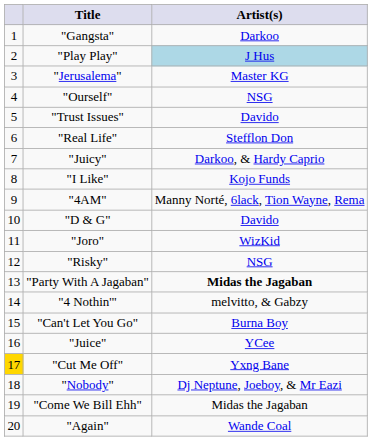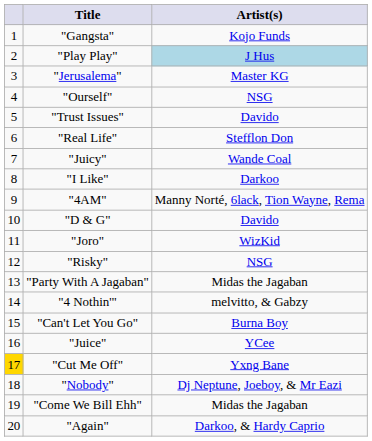 <table class="wikitable sortable" style="text-align: center">
 <tr>
 <th scope="col" style="background:#dde;"></th>
 <th scope="col" style="background:#dde;">Title</th>
 <th scope="col" style="background:#dde;">Artist(s)</th>
 </tr>
 <tr>
 <td scope="row">1</td>
 <td>"Gangsta"</td>
-<td><a href='#'>Darkoo</a></td>
+<td><a href='#'>Kojo Funds</a></td>
 </tr>
 <tr>
 <td scope="row">2</td>
 <td>"Play Play"</td>
 <td style="background: lightblue;"><a href='#'>J Hus</a></td>
 </tr>
 <tr>
 <td scope="row">3</td>
 <td>"<a href='#'>Jerusalema</a>"</td>
 <td><a href='#'>Master KG</a></td>
 </tr>
 <tr>
 <td scope="row">4</td>
 <td>"Ourself"</td>
 <td><a href='#'>NSG</a></td>
 </tr>
 <tr>
 <td scope="row">5</td>
 <td>"Trust Issues"</td>
 <td><a href='#'>Davido</a></td>
 </tr>
 <tr>
 <td scope="row">6</td>
 <td>"Real Life"</td>
 <td><a href='#'>Stefflon Don</a></td>
 </tr>
 <tr>
 <td scope="row">7</td>
 <td>"Juicy"</td>
-<td><a href='#'>Darkoo</a>, & <a href='#'>Hardy Caprio</a></td>
+<td><a href='#'>Wande Coal</a></td>
 </tr>
 <tr>
 <td scope="row">8</td>
 <td>"I Like"</td>
-<td><a href='#'>Kojo Funds</a></td>
+<td><a href='#'>Darkoo</a></td>
 </tr>
 <tr>
 <td scope="row">9</td>
 <td>"4AM"</td>
 <td>Manny Norté, <a href='#'>6lack</a>, <a href='#'>Tion Wayne</a>, <a href='#'>Rema</a></td>
 </tr>
 <tr>
 <td scope="row">10</td>
 <td>"D & G"</td>
 <td><a href='#'>Davido</a></td>
 </tr>
 <tr>
 <td scope="row">11</td>
 <td>"Joro"</td>
 <td><a href='#'>WizKid</a></td>
 </tr>
 <tr>
 <td scope="row">12</td>
 <td>"Risky"</td>
 <td><a href='#'>NSG</a></td>
 </tr>
 <tr>
 <td scope="row">13</td>
 <td>"Party With A Jagaban"</td>
-<td><strong>Midas the Jagaban</strong></td>
+<td>Midas the Jagaban</td>
 </tr>
 <tr>
 <td scope="row">14</td>
 <td>"4 Nothin'"</td>
 <td>melvitto, & Gabzy</td>
 </tr>
 <tr>
 <td scope="row">15</td>
 <td>"Can't Let You Go"</td>
 <td><a href='#'>Burna Boy</a></td>
 </tr>
 <tr>
 <td scope="row">16</td>
 <td>"Juice"</td>
 <td><a href='#'>YCee</a></td>
 </tr>
 <tr>
 <td scope="row" style="background: gold;">17</td>
 <td>"Cut Me Off"</td>
 <td><a href='#'>Yxng Bane</a></td>
 </tr>
 <tr>
 <td scope="row">18</td>
 <td>"<a href='#'>Nobody</a>"</td>
 <td><a href='#'>Dj Neptune</a>, <a href='#'>Joeboy</a>, & <a href='#'>Mr Eazi</a></td>
 </tr>
 <tr>
 <td scope="row">19</td>
 <td>"Come We Bill Ehh"</td>
 <td>Midas the Jagaban</td>
 </tr>
 <tr>
 <td scope="row">20</td>
 <td>"Again"</td>
-<td><a href='#'>Wande Coal</a></td>
+<td><a href='#'>Darkoo</a>, & <a href='#'>Hardy Caprio</a></td>
 </tr>
 </table>
